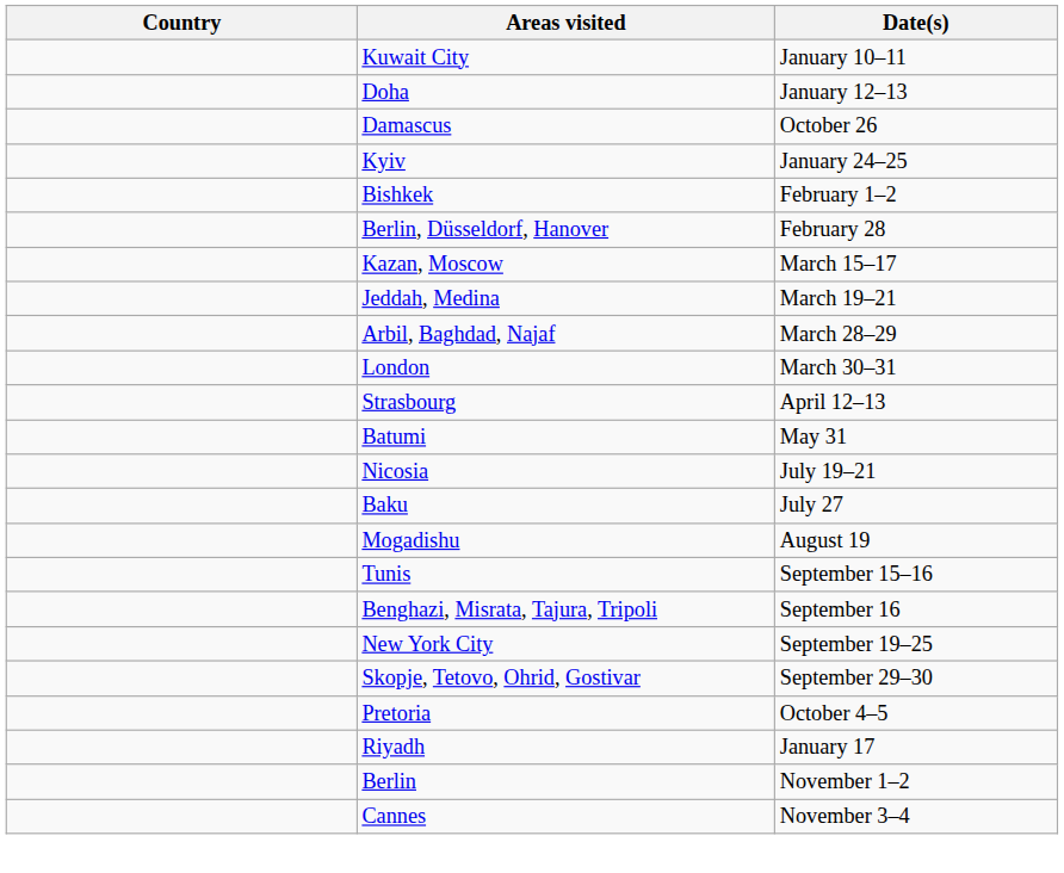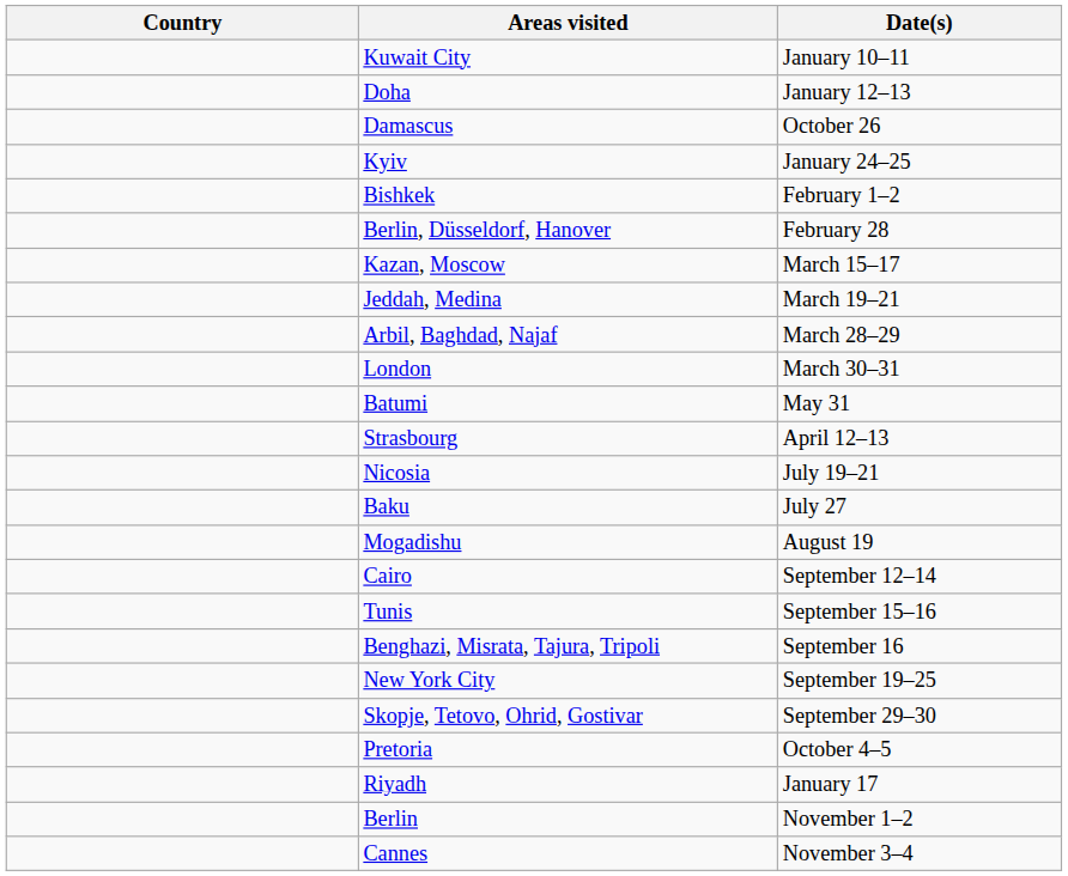 <table class="wikitable" style="margin: 1em auto 1em auto">
 <tr>
 <th width=250>Country</th>
 <th width=300>Areas visited</th>
 <th width=200>Date(s)</th>
 </tr>
 <tr>
 <td></td>
 <td><a href='#'>Kuwait City</a></td>
 <td>January 10–11</td>
 </tr>
 <tr>
 <td></td>
 <td><a href='#'>Doha</a></td>
 <td>January 12–13</td>
 </tr>
 <tr>
 <td></td>
 <td><a href='#'>Damascus</a></td>
 <td>October 26</td>
 </tr>
 <tr>
 <td></td>
 <td><a href='#'>Kyiv</a></td>
 <td>January 24–25</td>
 </tr>
 <tr>
 <td></td>
 <td><a href='#'>Bishkek</a></td>
 <td>February 1–2</td>
 </tr>
 <tr>
 <td></td>
 <td><a href='#'>Berlin</a>, <a href='#'>Düsseldorf</a>, <a href='#'>Hanover</a></td>
 <td>February 28</td>
 </tr>
 <tr>
 <td></td>
 <td><a href='#'>Kazan</a>, <a href='#'>Moscow</a></td>
 <td>March 15–17</td>
 </tr>
 <tr>
 <td></td>
 <td><a href='#'>Jeddah</a>, <a href='#'>Medina</a></td>
 <td>March 19–21</td>
 </tr>
 <tr>
 <td></td>
 <td><a href='#'>Arbil</a>, <a href='#'>Baghdad</a>, <a href='#'>Najaf</a></td>
 <td>March 28–29</td>
 </tr>
 <tr>
 <td></td>
 <td><a href='#'>London</a></td>
 <td>March 30–31</td>
 </tr>
 <tr>
 <td></td>
-<td><a href='#'>Strasbourg</a></td>
-<td>April 12–13</td>
+<td><a href='#'>Batumi</a></td>
+<td>May 31</td>
 </tr>
 <tr>
 <td></td>
-<td><a href='#'>Batumi</a></td>
-<td>May 31</td>
+<td><a href='#'>Strasbourg</a></td>
+<td>April 12–13</td>
 </tr>
 <tr>
 <td></td>
 <td><a href='#'>Nicosia</a></td>
 <td>July 19–21</td>
 </tr>
 <tr>
 <td></td>
 <td><a href='#'>Baku</a></td>
 <td>July 27</td>
 </tr>
 <tr>
 <td></td>
 <td><a href='#'>Mogadishu</a></td>
 <td>August 19</td>
+</tr>
+<tr>
+<td></td>
+<td><a href='#'>Cairo</a></td>
+<td>September 12–14</td>
 </tr>
 <tr>
 <td></td>
 <td><a href='#'>Tunis</a></td>
 <td>September 15–16</td>
 </tr>
 <tr>
 <td></td>
 <td><a href='#'>Benghazi</a>, <a href='#'>Misrata</a>, <a href='#'>Tajura</a>, <a href='#'>Tripoli</a></td>
 <td>September 16</td>
 </tr>
 <tr>
 <td></td>
 <td><a href='#'>New York City</a></td>
 <td>September 19–25</td>
 </tr>
 <tr>
 <td></td>
 <td><a href='#'>Skopje</a>, <a href='#'>Tetovo</a>, <a href='#'>Ohrid</a>, <a href='#'>Gostivar</a></td>
 <td>September 29–30</td>
 </tr>
 <tr>
 <td></td>
 <td><a href='#'>Pretoria</a></td>
 <td>October 4–5</td>
 </tr>
 <tr>
 <td></td>
 <td><a href='#'>Riyadh</a></td>
 <td>January 17</td>
 </tr>
 <tr>
 <td></td>
 <td><a href='#'>Berlin</a></td>
 <td>November 1–2</td>
 </tr>
 <tr>
 <td></td>
 <td><a href='#'>Cannes</a></td>
 <td>November 3–4</td>
 </tr>
 </table>
